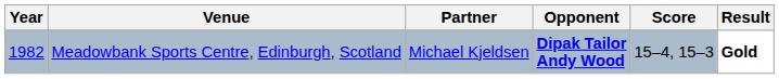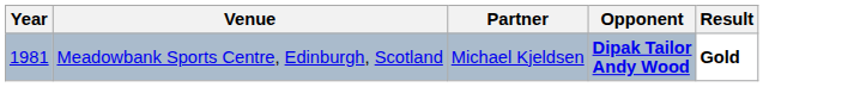 <table class="sortable wikitable" style="font-size: 90%;">
 <tr>
 <th>Year</th>
 <th>Venue</th>
 <th>Partner</th>
 <th>Opponent</th>
-<th>Score</th>
 <th>Result</th>
 </tr>
 <tr style="background:#AABBCC">
-<td align="center"><a href='#'>1982</a></td>
+<td align="center"><a href='#'>1981</a></td>
 <td align="left"><a href='#'>Meadowbank Sports Centre</a>, <a href='#'>Edinburgh</a>, <a href='#'>Scotland</a></td>
 <td align="left"> <a href='#'>Michael Kjeldsen</a></td>
 <td align="left"><strong> <a href='#'>Dipak Tailor</a><br> <a href='#'>Andy Wood</a></strong></td>
-<td align="left">15–4, 15–3</td>
 <td style="text-align:left; background:white"> <strong>Gold</strong></td>
 </tr>
 </table>
